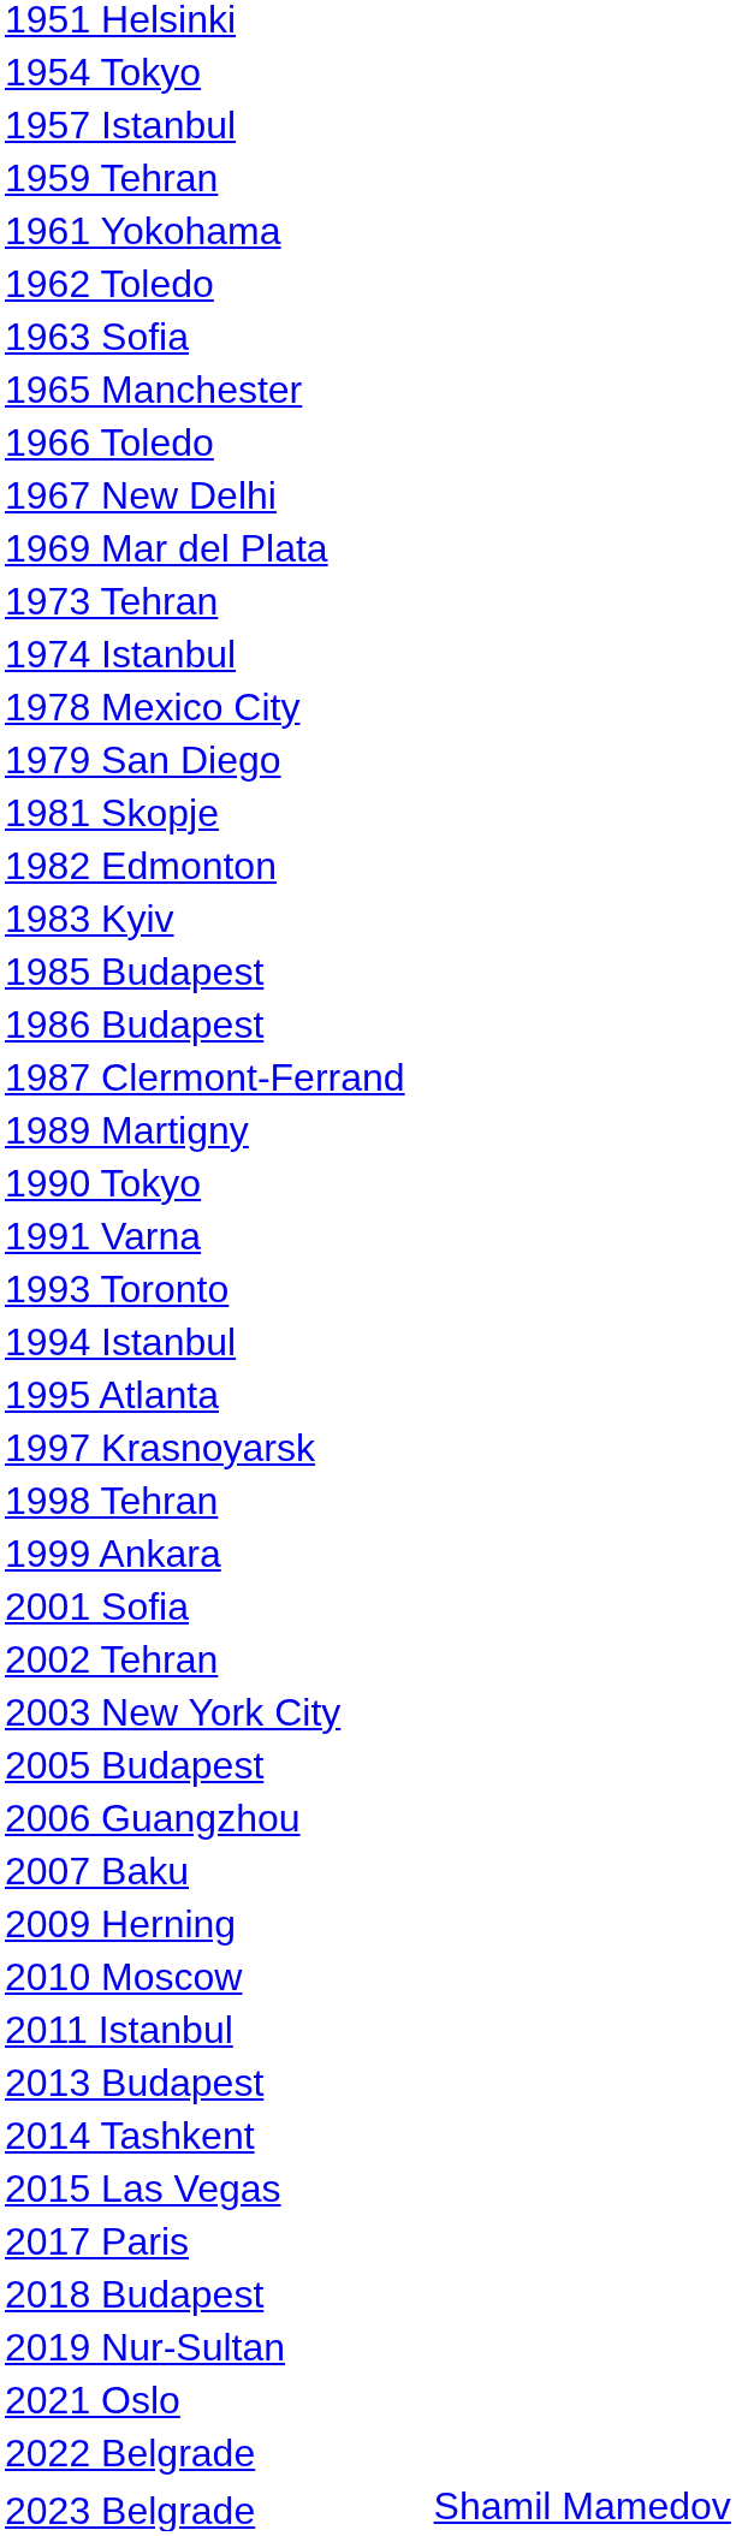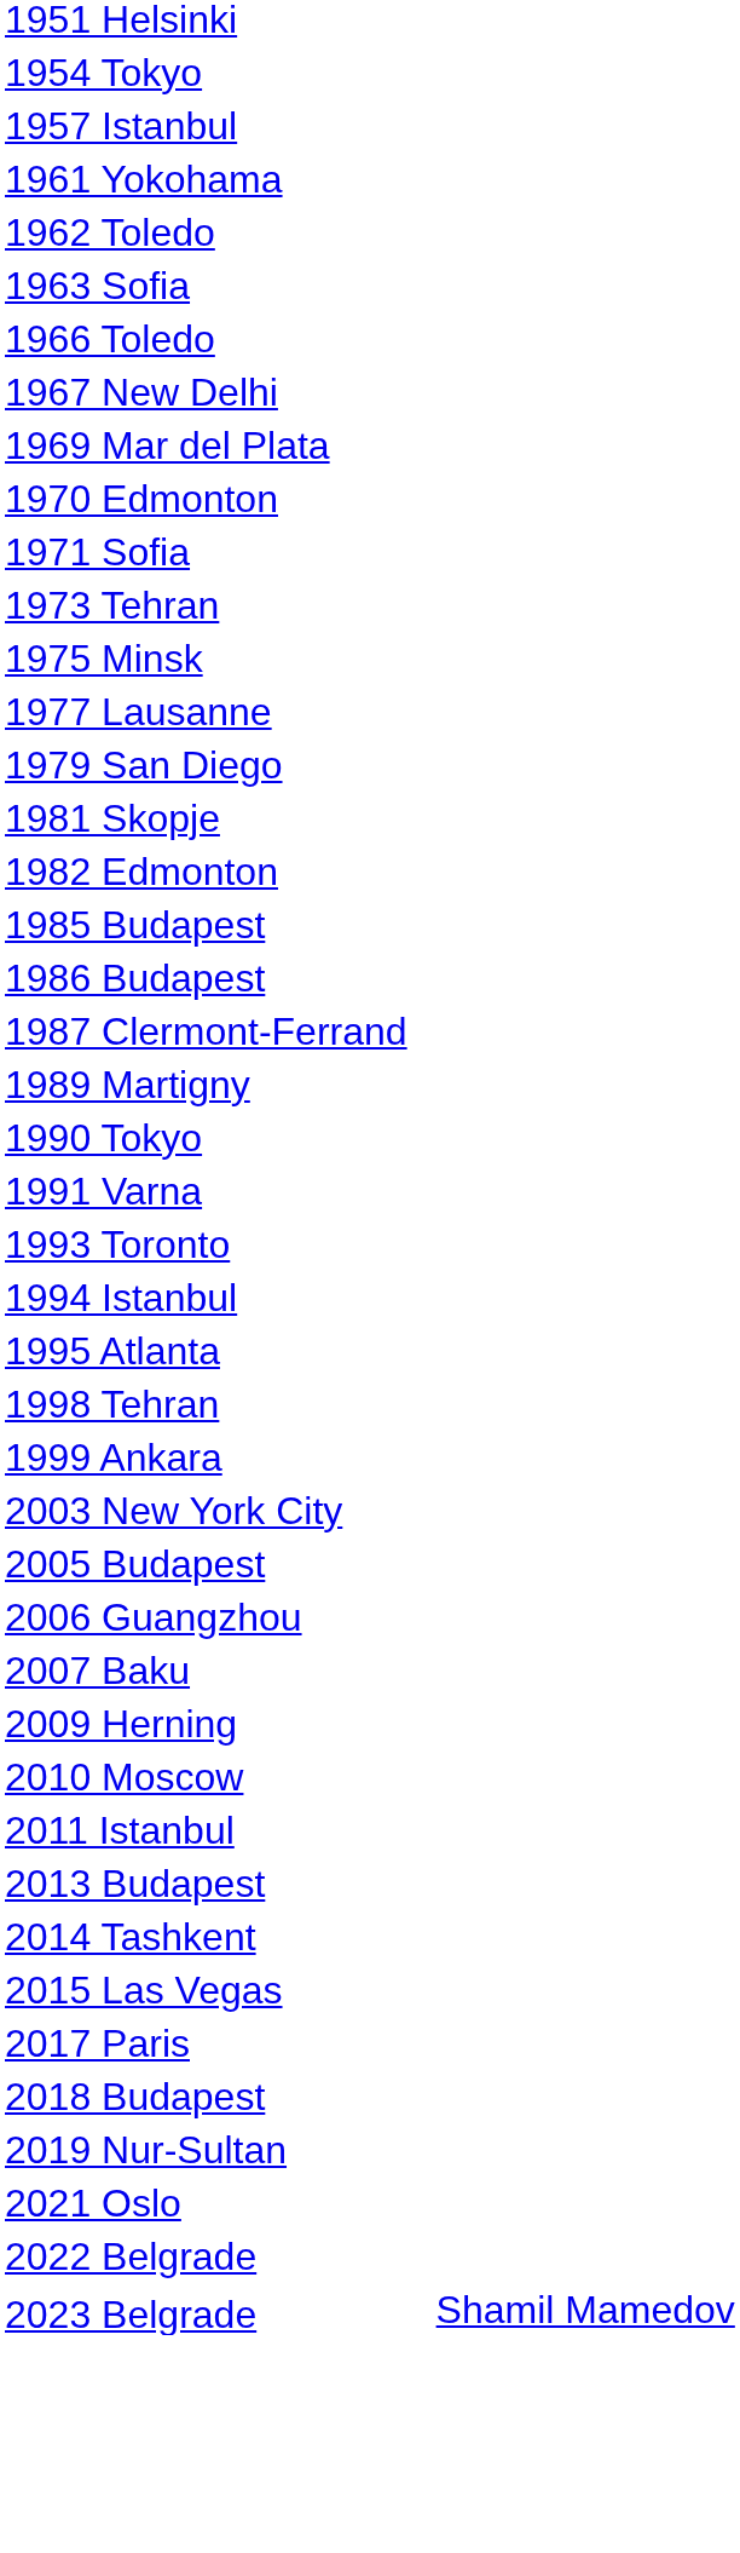 <table>
 <tr>
 <td><a href='#'>1951 Helsinki</a></td>
 <td></td>
 <td></td>
 <td></td>
 </tr>
 <tr>
 <td><a href='#'>1954 Tokyo</a></td>
 <td></td>
 <td></td>
 <td></td>
 </tr>
 <tr>
 <td><a href='#'>1957 Istanbul</a></td>
-<td></td>
-<td></td>
-<td></td>
-</tr>
-<tr>
-<td><a href='#'>1959 Tehran</a></td>
 <td></td>
 <td></td>
 <td></td>
 </tr>
 <tr>
 <td><a href='#'>1961 Yokohama</a></td>
 <td></td>
 <td></td>
 <td></td>
 </tr>
 <tr>
 <td><a href='#'>1962 Toledo</a></td>
 <td></td>
 <td></td>
 <td></td>
 </tr>
 <tr>
 <td><a href='#'>1963 Sofia</a></td>
 <td></td>
 <td></td>
 <td></td>
 </tr>
 <tr>
-<td><a href='#'>1965 Manchester</a></td>
-<td></td>
-<td></td>
-<td></td>
-</tr>
-<tr>
 <td><a href='#'>1966 Toledo</a></td>
 <td></td>
 <td></td>
 <td></td>
 </tr>
 <tr>
 <td><a href='#'>1967 New Delhi</a></td>
 <td></td>
 <td></td>
 <td></td>
 </tr>
 <tr>
 <td><a href='#'>1969 Mar del Plata</a></td>
 <td></td>
 <td></td>
 <td></td>
 </tr>
 <tr>
+<td><a href='#'>1970 Edmonton</a></td>
+<td></td>
+<td></td>
+<td></td>
+</tr>
+<tr>
+<td><a href='#'>1971 Sofia</a></td>
+<td></td>
+<td></td>
+<td></td>
+</tr>
+<tr>
 <td><a href='#'>1973 Tehran</a></td>
 <td></td>
 <td></td>
 <td></td>
 </tr>
 <tr>
-<td><a href='#'>1974 Istanbul</a></td>
+<td><a href='#'>1975 Minsk</a></td>
 <td></td>
 <td></td>
 <td></td>
 </tr>
 <tr>
-<td><a href='#'>1978 Mexico City</a></td>
+<td><a href='#'>1977 Lausanne</a></td>
 <td></td>
 <td></td>
 <td></td>
 </tr>
 <tr>
 <td><a href='#'>1979 San Diego</a></td>
 <td></td>
 <td></td>
 <td></td>
 </tr>
 <tr>
 <td><a href='#'>1981 Skopje</a></td>
 <td></td>
 <td></td>
 <td></td>
 </tr>
 <tr>
 <td><a href='#'>1982 Edmonton</a></td>
-<td></td>
-<td></td>
-<td></td>
-</tr>
-<tr>
-<td><a href='#'>1983 Kyiv</a></td>
 <td></td>
 <td></td>
 <td></td>
 </tr>
 <tr>
 <td><a href='#'>1985 Budapest</a></td>
 <td></td>
 <td></td>
 <td></td>
 </tr>
 <tr>
 <td><a href='#'>1986 Budapest</a></td>
 <td></td>
 <td></td>
 <td></td>
 </tr>
 <tr>
 <td><a href='#'>1987 Clermont-Ferrand</a></td>
 <td></td>
 <td></td>
 <td></td>
 </tr>
 <tr>
 <td><a href='#'>1989 Martigny</a></td>
 <td></td>
 <td></td>
 <td></td>
 </tr>
 <tr>
 <td><a href='#'>1990 Tokyo</a></td>
 <td></td>
 <td></td>
 <td></td>
 </tr>
 <tr>
 <td><a href='#'>1991 Varna</a></td>
 <td></td>
 <td></td>
 <td></td>
 </tr>
 <tr>
 <td><a href='#'>1993 Toronto</a></td>
 <td></td>
 <td></td>
 <td></td>
 </tr>
 <tr>
 <td><a href='#'>1994 Istanbul</a></td>
 <td></td>
 <td></td>
 <td></td>
 </tr>
 <tr>
 <td><a href='#'>1995 Atlanta</a></td>
 <td></td>
 <td></td>
 <td></td>
 </tr>
 <tr>
-<td><a href='#'>1997 Krasnoyarsk</a></td>
-<td></td>
-<td></td>
-<td></td>
-</tr>
-<tr>
 <td><a href='#'>1998 Tehran</a></td>
 <td></td>
 <td></td>
 <td></td>
 </tr>
 <tr>
 <td><a href='#'>1999 Ankara</a></td>
-<td></td>
-<td></td>
-<td></td>
-</tr>
-<tr>
-<td><a href='#'>2001 Sofia</a></td>
-<td></td>
-<td></td>
-<td></td>
-</tr>
-<tr>
-<td><a href='#'>2002 Tehran</a></td>
 <td></td>
 <td></td>
 <td></td>
 </tr>
 <tr>
 <td><a href='#'>2003 New York City</a></td>
 <td></td>
 <td></td>
 <td></td>
 </tr>
 <tr>
 <td rowspan=2><a href='#'>2005 Budapest</a></td>
 <td rowspan=2></td>
 <td rowspan=2></td>
 <td></td>
 </tr>
 <tr>
 <td></td>
 </tr>
 <tr>
 <td rowspan=2><a href='#'>2006 Guangzhou</a></td>
 <td rowspan=2></td>
 <td rowspan=2></td>
 <td></td>
 </tr>
 <tr>
 <td></td>
 </tr>
 <tr>
 <td rowspan=2><a href='#'>2007 Baku</a></td>
 <td rowspan=2></td>
 <td rowspan=2></td>
 <td></td>
 </tr>
 <tr>
 <td></td>
 </tr>
 <tr>
 <td rowspan=2><a href='#'>2009 Herning</a></td>
 <td rowspan=2></td>
 <td rowspan=2></td>
 <td></td>
 </tr>
 <tr>
 <td></td>
 </tr>
 <tr>
 <td rowspan=2><a href='#'>2010 Moscow</a></td>
 <td rowspan=2></td>
 <td rowspan=2></td>
 <td></td>
 </tr>
 <tr>
 <td></td>
 </tr>
 <tr>
 <td rowspan=2><a href='#'>2011 Istanbul</a></td>
 <td rowspan=2></td>
 <td rowspan=2></td>
 <td></td>
 </tr>
 <tr>
 <td></td>
 </tr>
 <tr>
 <td rowspan=2><a href='#'>2013 Budapest</a></td>
 <td rowspan=2></td>
 <td rowspan=2></td>
 <td></td>
 </tr>
 <tr>
 <td></td>
 </tr>
 <tr>
 <td rowspan=2><a href='#'>2014 Tashkent</a></td>
 <td rowspan=2></td>
 <td rowspan=2></td>
 <td></td>
 </tr>
 <tr>
 <td></td>
 </tr>
 <tr>
 <td rowspan=2><a href='#'>2015 Las Vegas</a></td>
 <td rowspan=2></td>
 <td rowspan=2></td>
 <td></td>
 </tr>
 <tr>
 <td></td>
 </tr>
 <tr>
 <td rowspan=2><a href='#'>2017 Paris</a></td>
 <td rowspan=2></td>
 <td rowspan=2></td>
 <td></td>
 </tr>
 <tr>
 <td></td>
 </tr>
 <tr>
 <td rowspan=2><a href='#'>2018 Budapest</a></td>
 <td rowspan=2></td>
 <td rowspan=2></td>
 <td></td>
 </tr>
 <tr>
 <td></td>
 </tr>
 <tr>
 <td rowspan=2><a href='#'>2019 Nur-Sultan</a></td>
 <td rowspan=2></td>
 <td rowspan=2></td>
 <td></td>
 </tr>
 <tr>
 <td></td>
 </tr>
 <tr>
 <td rowspan=2><a href='#'>2021 Oslo</a></td>
 <td rowspan=2></td>
 <td rowspan=2></td>
 <td></td>
 </tr>
 <tr>
 <td></td>
 </tr>
 <tr>
 <td rowspan=2><a href='#'>2022 Belgrade</a></td>
 <td rowspan=2></td>
 <td rowspan=2></td>
 <td></td>
 </tr>
 <tr>
 <td></td>
 </tr>
 <tr>
 <td rowspan=2><a href='#'>2023 Belgrade</a></td>
 <td rowspan=2></td>
 <td rowspan=2></td>
 <td> <a href='#'>Shamil Mamedov</a> </td>
 </tr>
 <tr>
 <td></td>
 </tr>
 </table>
